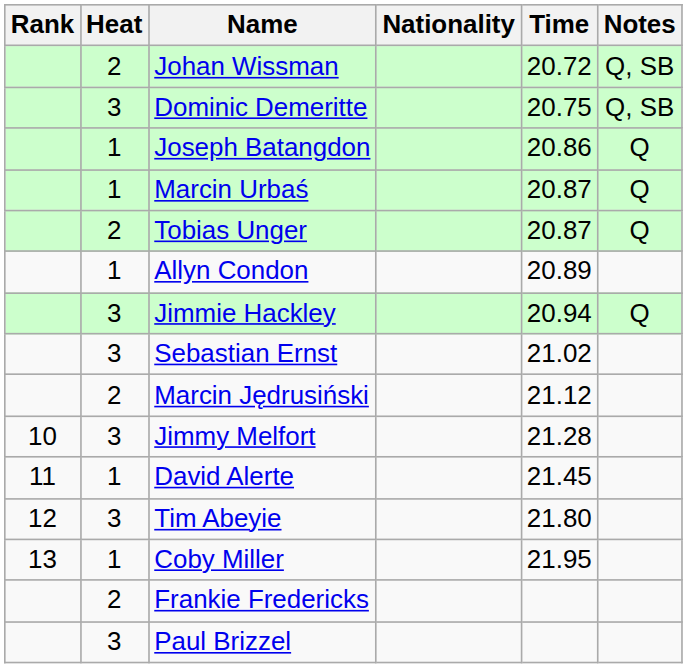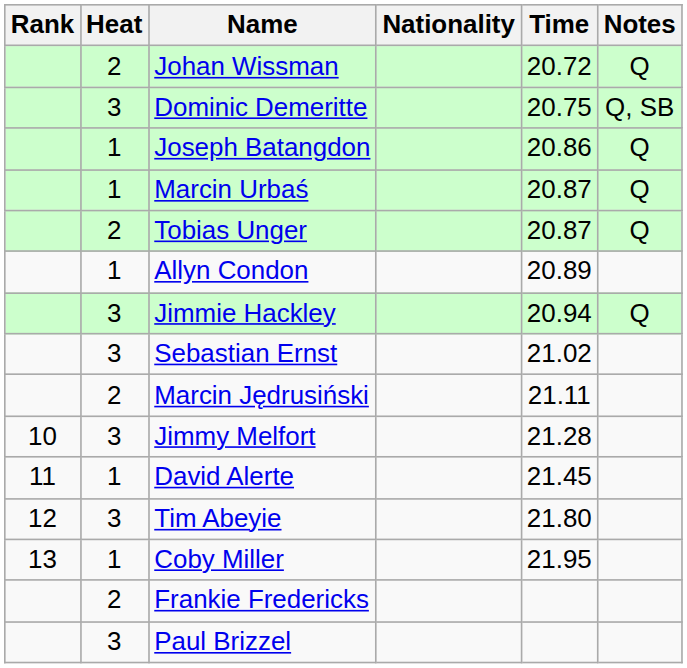 <table class="wikitable sortable" style="text-align:center">
 <tr>
 <th>Rank</th>
 <th>Heat</th>
 <th>Name</th>
 <th>Nationality</th>
 <th>Time</th>
 <th>Notes</th>
 </tr>
 <tr bgcolor=ccffcc>
 <td></td>
 <td>2</td>
 <td align="left"><a href='#'>Johan Wissman</a></td>
 <td align=left></td>
 <td>20.72</td>
-<td>Q, SB</td>
+<td>Q</td>
 </tr>
 <tr bgcolor=ccffcc>
 <td></td>
 <td>3</td>
 <td align="left"><a href='#'>Dominic Demeritte</a></td>
 <td align=left></td>
 <td>20.75</td>
 <td>Q, SB</td>
 </tr>
 <tr bgcolor=ccffcc>
 <td></td>
 <td>1</td>
 <td align="left"><a href='#'>Joseph Batangdon</a></td>
 <td align=left></td>
 <td>20.86</td>
 <td>Q</td>
 </tr>
 <tr bgcolor=ccffcc>
 <td></td>
 <td>1</td>
 <td align="left"><a href='#'>Marcin Urbaś</a></td>
 <td align=left></td>
 <td>20.87</td>
 <td>Q</td>
 </tr>
 <tr bgcolor=ccffcc>
 <td></td>
 <td>2</td>
 <td align="left"><a href='#'>Tobias Unger</a></td>
 <td align=left></td>
 <td>20.87</td>
 <td>Q</td>
 </tr>
 <tr>
 <td></td>
 <td>1</td>
 <td align="left"><a href='#'>Allyn Condon</a></td>
 <td align=left></td>
 <td>20.89</td>
 <td></td>
 </tr>
 <tr bgcolor=ccffcc>
 <td></td>
 <td>3</td>
 <td align="left"><a href='#'>Jimmie Hackley</a></td>
 <td align=left></td>
 <td>20.94</td>
 <td>Q</td>
 </tr>
 <tr>
 <td></td>
 <td>3</td>
 <td align="left"><a href='#'>Sebastian Ernst</a></td>
 <td align=left></td>
 <td>21.02</td>
 <td></td>
 </tr>
 <tr>
 <td></td>
 <td>2</td>
 <td align="left"><a href='#'>Marcin Jędrusiński</a></td>
 <td align=left></td>
-<td>21.12</td>
+<td>21.11</td>
 <td></td>
 </tr>
 <tr>
 <td>10</td>
 <td>3</td>
 <td align="left"><a href='#'>Jimmy Melfort</a></td>
 <td align=left></td>
 <td>21.28</td>
 <td></td>
 </tr>
 <tr>
 <td>11</td>
 <td>1</td>
 <td align="left"><a href='#'>David Alerte</a></td>
 <td align=left></td>
 <td>21.45</td>
 <td></td>
 </tr>
 <tr>
 <td>12</td>
 <td>3</td>
 <td align="left"><a href='#'>Tim Abeyie</a></td>
 <td align=left></td>
 <td>21.80</td>
 <td></td>
 </tr>
 <tr>
 <td>13</td>
 <td>1</td>
 <td align="left"><a href='#'>Coby Miller</a></td>
 <td align=left></td>
 <td>21.95</td>
 <td></td>
 </tr>
 <tr>
 <td></td>
 <td>2</td>
 <td align="left"><a href='#'>Frankie Fredericks</a></td>
 <td align=left></td>
 <td></td>
 <td></td>
 </tr>
 <tr>
 <td></td>
 <td>3</td>
 <td align="left"><a href='#'>Paul Brizzel</a></td>
 <td align=left></td>
 <td></td>
 <td></td>
 </tr>
 </table>
